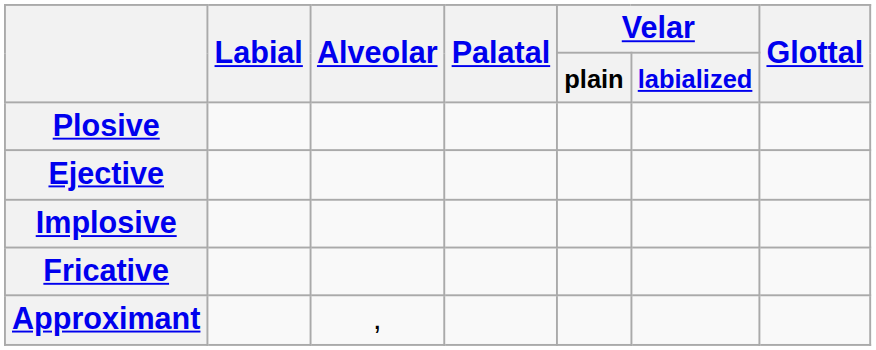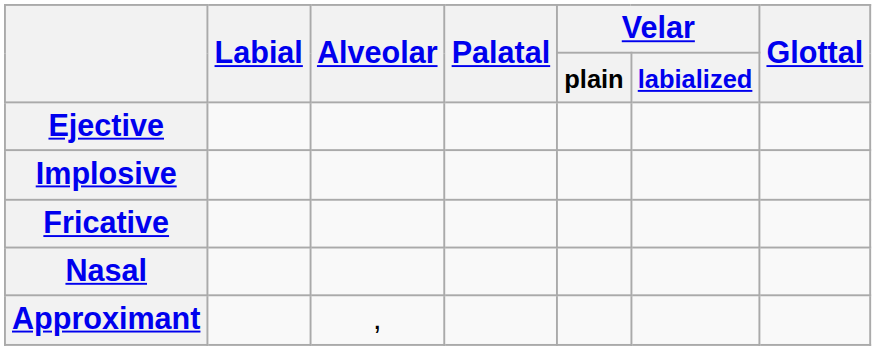 <table class="wikitable" style="text-align:center">
 <tr>
 <th rowspan="2"></th>
 <th rowspan="2"><a href='#'>Labial</a></th>
 <th rowspan="2"><a href='#'>Alveolar</a></th>
 <th rowspan="2"><a href='#'>Palatal</a></th>
 <th colspan="2"><a href='#'>Velar</a></th>
 <th rowspan="2"><a href='#'>Glottal</a></th>
 </tr>
 <tr>
 <th><small>plain</small></th>
 <th><small><a href='#'>labialized</a></small></th>
-</tr>
-<tr>
-<th><a href='#'>Plosive</a></th>
-<td> </td>
-<td> </td>
-<td> </td>
-<td> </td>
-<td> </td>
-<td></td>
 </tr>
 <tr>
 <th><a href='#'>Ejective</a></th>
 <td></td>
 <td></td>
 <td></td>
 <td></td>
 <td></td>
 <td></td>
 </tr>
 <tr>
 <th><a href='#'>Implosive</a></th>
 <td></td>
 <td></td>
 <td></td>
 <td></td>
 <td></td>
 <td></td>
 </tr>
 <tr>
 <th><a href='#'>Fricative</a></th>
 <td> </td>
 <td> </td>
 <td></td>
 <td> </td>
 <td> </td>
 <td></td>
 </tr>
 <tr>
+<th><a href='#'>Nasal</a></th>
+<td></td>
+<td></td>
+<td></td>
+<td></td>
+<td></td>
+<td></td>
+</tr>
+<tr>
 <th><a href='#'>Approximant</a></th>
 <td></td>
 <td>, </td>
 <td></td>
 <td></td>
 <td></td>
 <td></td>
 </tr>
 </table>
